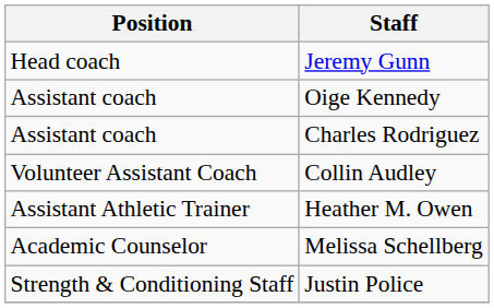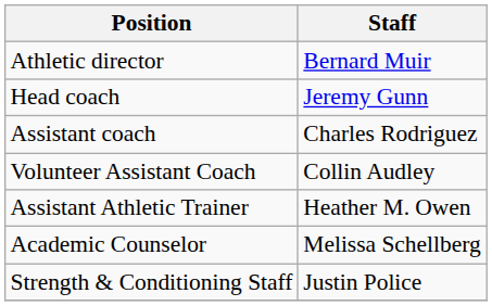 <table class="wikitable">
 <tr>
 <th>Position</th>
 <th>Staff</th>
 </tr>
 <tr>
+<td>Athletic director</td>
+<td><a href='#'>Bernard Muir</a></td>
+</tr>
+<tr>
 <td>Head coach</td>
 <td><a href='#'>Jeremy Gunn</a></td>
-</tr>
-<tr>
-<td>Assistant coach</td>
-<td>Oige Kennedy</td>
 </tr>
 <tr>
 <td>Assistant coach</td>
 <td>Charles Rodriguez</td>
 </tr>
 <tr>
 <td>Volunteer Assistant Coach</td>
 <td>Collin Audley</td>
 </tr>
 <tr>
 <td>Assistant Athletic Trainer</td>
 <td>Heather M. Owen</td>
 </tr>
 <tr>
 <td>Academic Counselor</td>
 <td>Melissa Schellberg</td>
 </tr>
 <tr>
 <td>Strength & Conditioning Staff</td>
 <td>Justin Police</td>
 </tr>
 <tr>
 </tr>
 </table>
